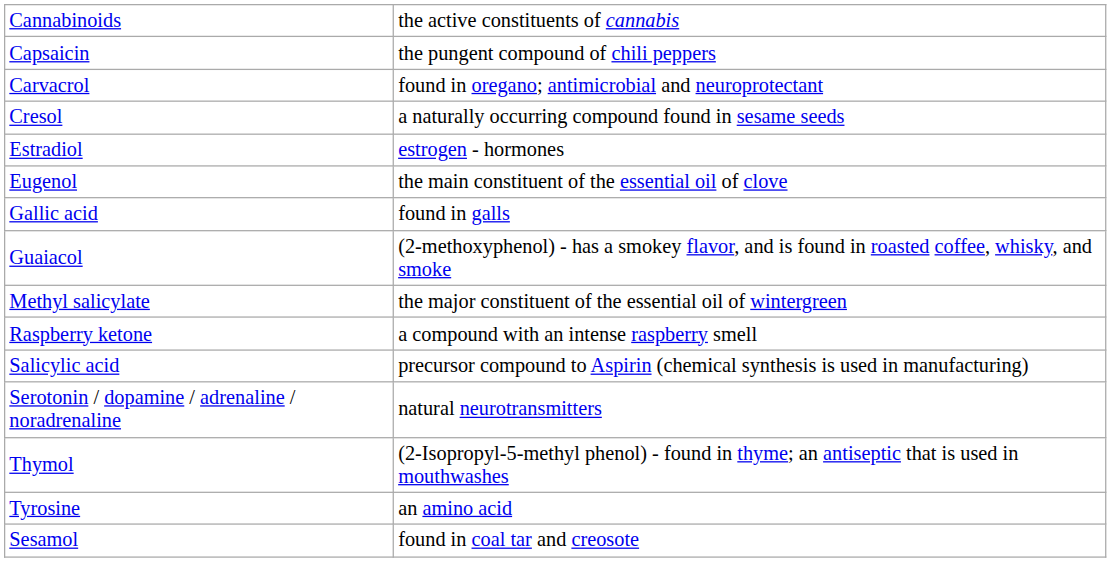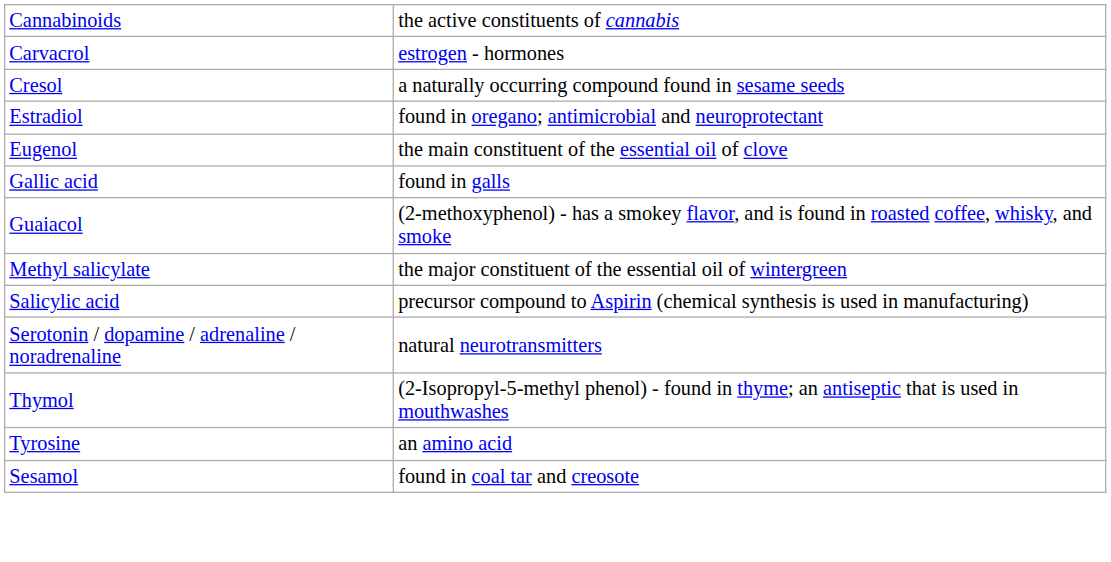 <table align="center"  class="wikitable" style="background-color:white;">
 <tr>
 <td><a href='#'>Cannabinoids</a></td>
 <td>the active constituents of <em><a href='#'>cannabis</a></em></td>
 </tr>
 <tr>
-<td><a href='#'>Capsaicin</a></td>
-<td>the pungent compound of <a href='#'>chili peppers</a></td>
-</tr>
-<tr>
 <td><a href='#'>Carvacrol</a></td>
-<td>found in <a href='#'>oregano</a>; <a href='#'>antimicrobial</a> and <a href='#'>neuroprotectant</a></td>
+<td><a href='#'>estrogen</a> - hormones</td>
 </tr>
 <tr>
 <td><a href='#'>Cresol</a></td>
 <td>a naturally occurring compound found in <a href='#'>sesame seeds</a></td>
 </tr>
 <tr>
 <td><a href='#'>Estradiol</a></td>
-<td><a href='#'>estrogen</a> - hormones</td>
+<td>found in <a href='#'>oregano</a>; <a href='#'>antimicrobial</a> and <a href='#'>neuroprotectant</a></td>
 </tr>
 <tr>
 <td><a href='#'>Eugenol</a></td>
 <td>the main constituent of the <a href='#'>essential oil</a> of <a href='#'>clove</a></td>
 </tr>
 <tr>
 <td><a href='#'>Gallic acid</a></td>
 <td>found in <a href='#'>galls</a></td>
 </tr>
 <tr>
 <td><a href='#'>Guaiacol</a></td>
 <td>(2-methoxyphenol) - has a smokey <a href='#'>flavor</a>, and is found in <a href='#'>roasted</a> <a href='#'>coffee</a>, <a href='#'>whisky</a>, and <a href='#'>smoke</a></td>
 </tr>
 <tr>
 <td><a href='#'>Methyl salicylate</a></td>
 <td>the major constituent of the essential oil of <a href='#'>wintergreen</a></td>
-</tr>
-<tr>
-<td><a href='#'>Raspberry ketone</a></td>
-<td>a compound with an intense <a href='#'>raspberry</a> smell</td>
 </tr>
 <tr>
 <td><a href='#'>Salicylic acid</a></td>
 <td>precursor compound to <a href='#'>Aspirin</a> (chemical synthesis is used in manufacturing)</td>
 </tr>
 <tr>
 <td><a href='#'>Serotonin</a> / <a href='#'>dopamine</a> / <a href='#'>adrenaline</a> / <a href='#'>noradrenaline</a></td>
 <td>natural <a href='#'>neurotransmitters</a></td>
 </tr>
 <tr>
 <td><a href='#'>Thymol</a></td>
 <td>(2-Isopropyl-5-methyl phenol) - found in <a href='#'>thyme</a>; an <a href='#'>antiseptic</a> that is used in <a href='#'>mouthwashes</a></td>
 </tr>
 <tr>
 <td><a href='#'>Tyrosine</a></td>
 <td>an <a href='#'>amino acid</a></td>
 </tr>
 <tr>
 <td><a href='#'>Sesamol</a></td>
 <td>found in <a href='#'>coal tar</a> and <a href='#'>creosote</a></td>
 </tr>
 </table>
